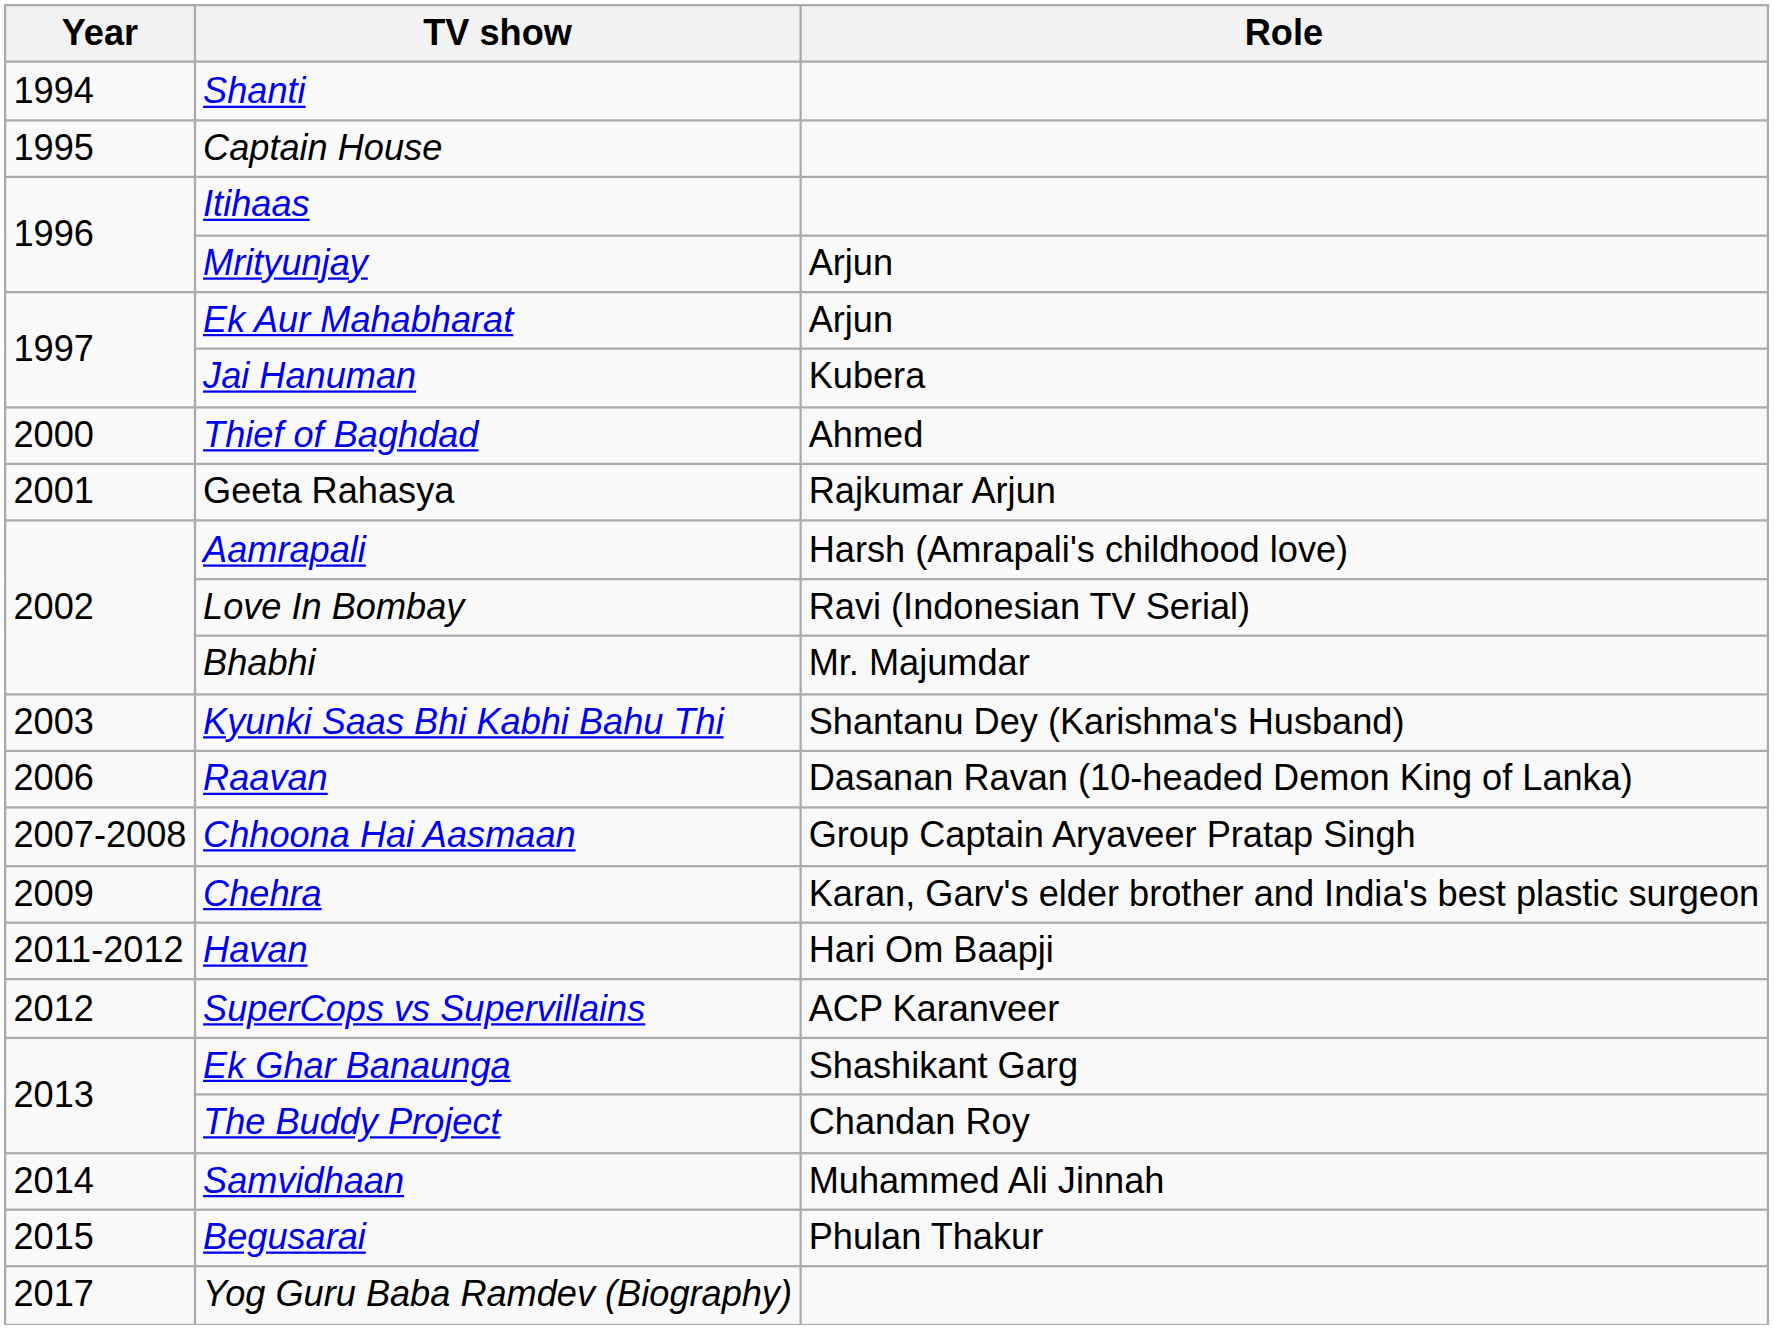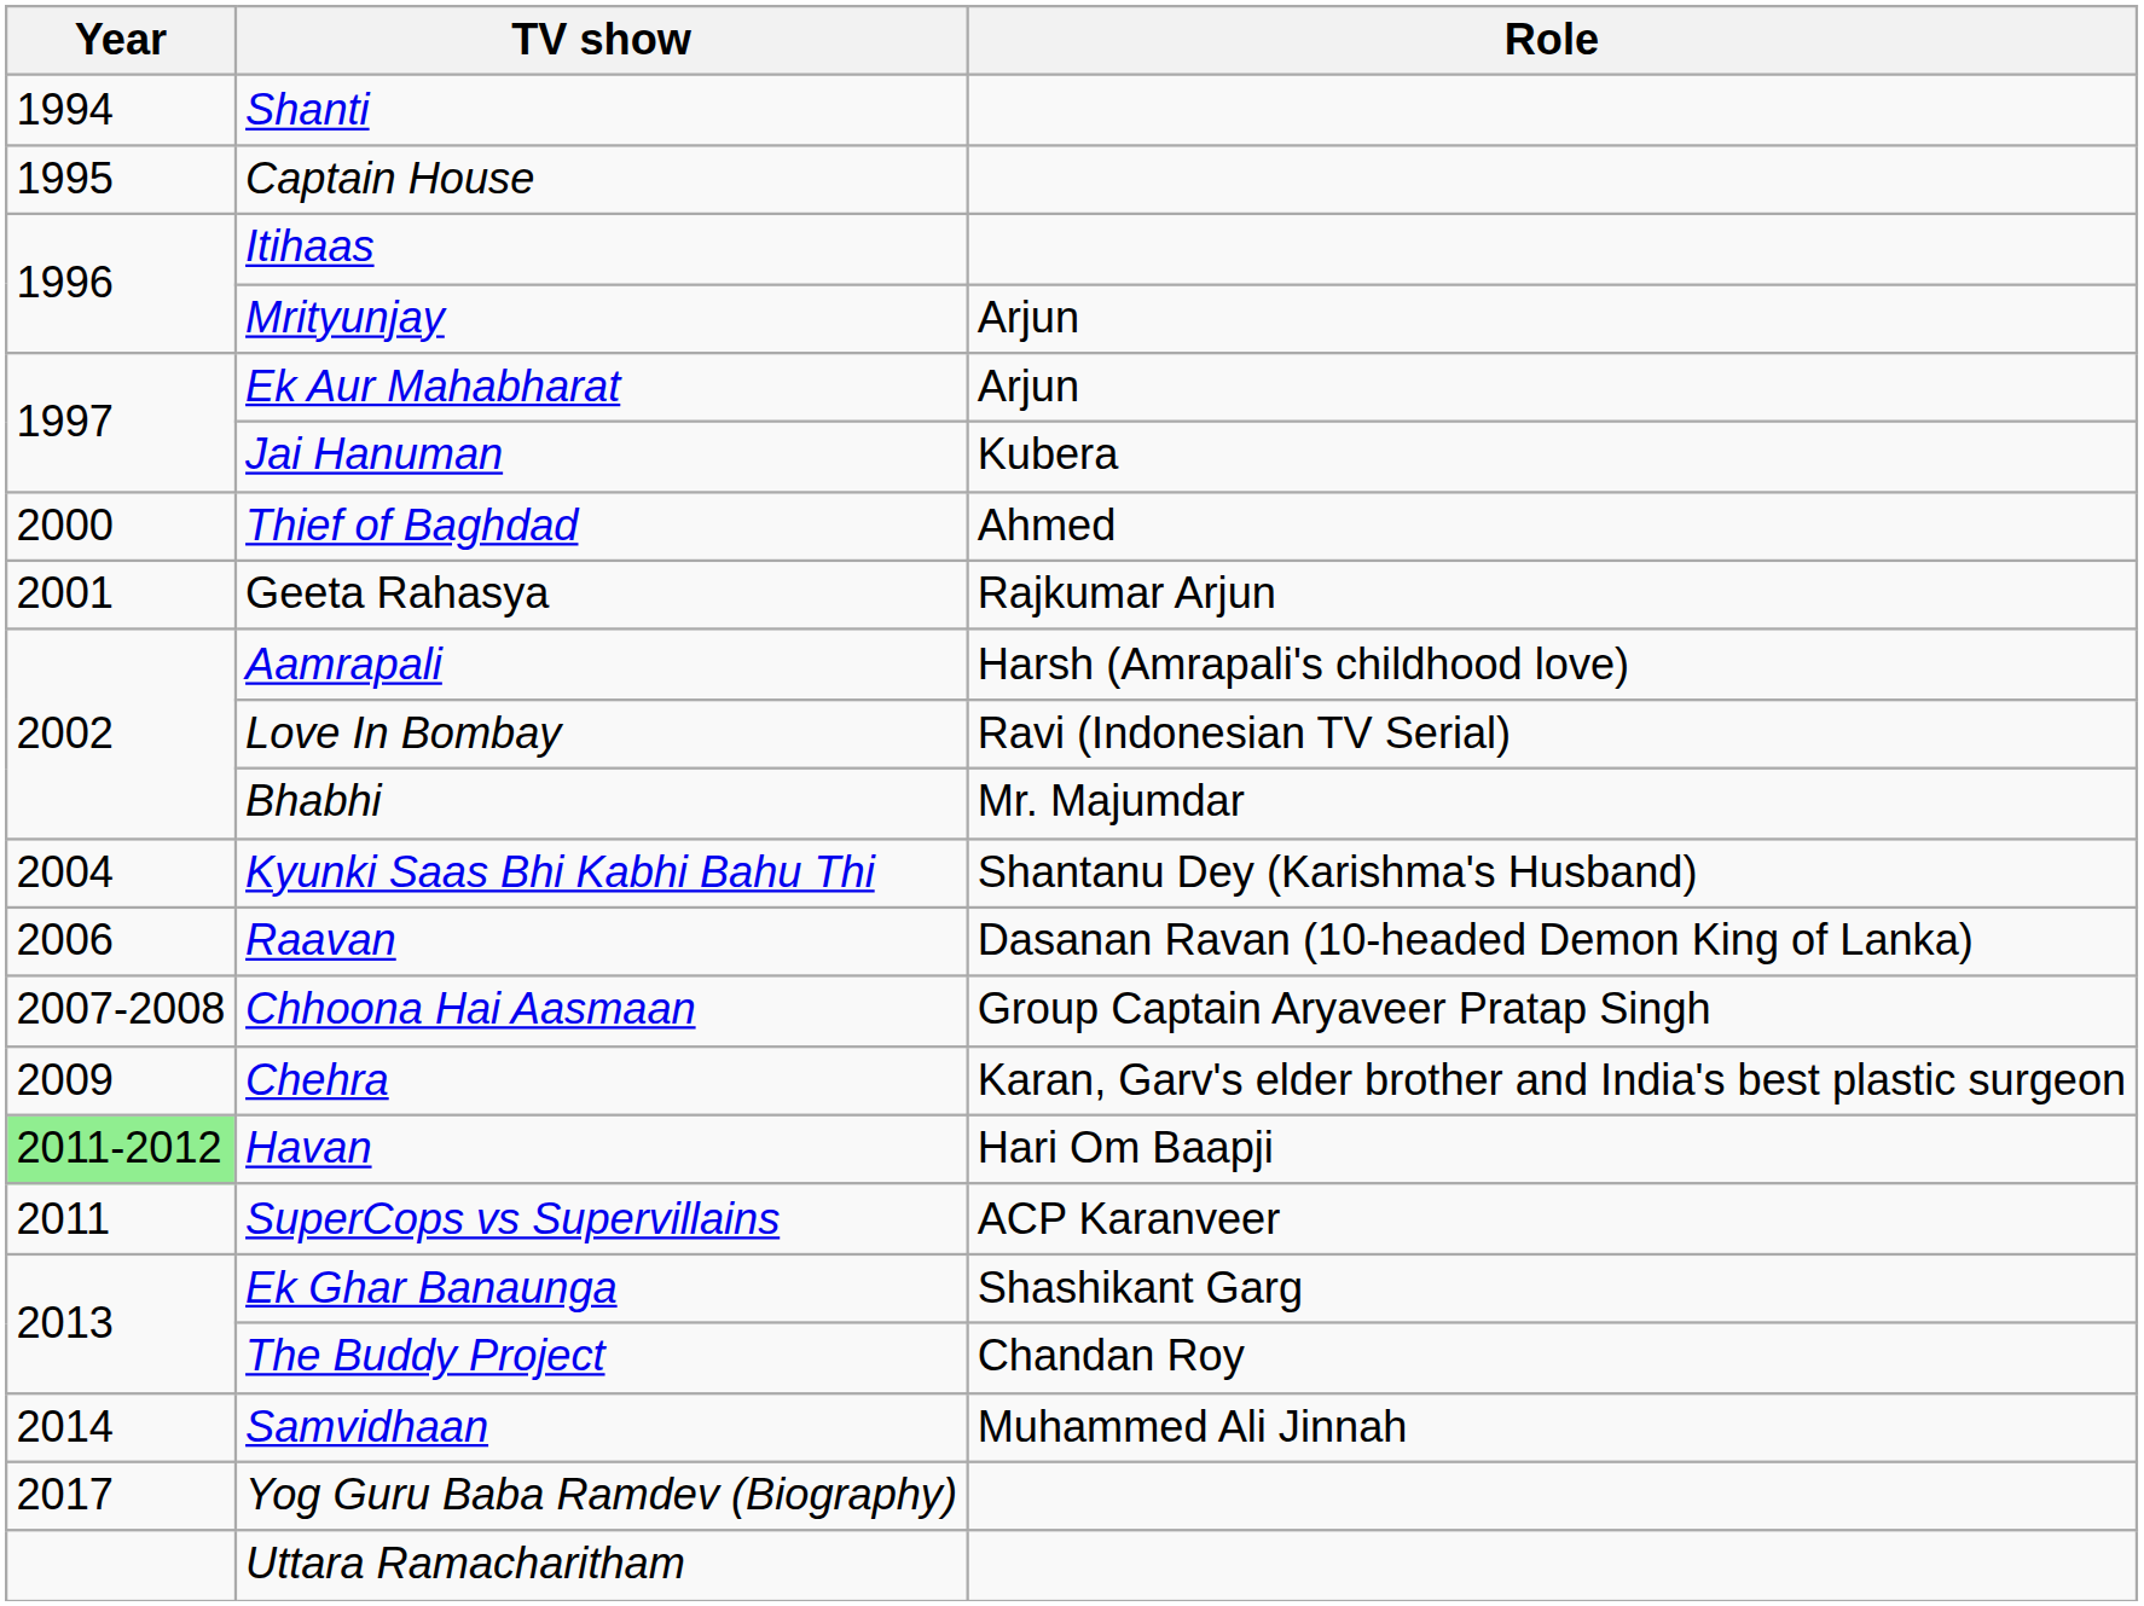 <table class="wikitable sortable">
 <tr>
 <th>Year</th>
 <th>TV show</th>
 <th>Role</th>
 </tr>
 <tr>
 <td>1994</td>
 <td><a href='#'><em>Shanti</em></a></td>
 <td></td>
 </tr>
 <tr>
 <td>1995</td>
 <td><em>Captain House</em></td>
 <td></td>
 </tr>
 <tr>
 <td rowspan="2">1996</td>
 <td><a href='#'><em>Itihaas</em></a></td>
 <td></td>
 </tr>
 <tr>
 <td><a href='#'><em>Mrityunjay</em></a></td>
 <td>Arjun</td>
 </tr>
 <tr>
 <td rowspan="2">1997</td>
 <td><em><a href='#'>Ek Aur Mahabharat</a></em></td>
 <td>Arjun</td>
 </tr>
 <tr>
 <td><a href='#'><em>Jai Hanuman</em></a></td>
 <td>Kubera</td>
 </tr>
 <tr>
 <td>2000</td>
 <td><a href='#'><em>Thief of Baghdad</em></a></td>
 <td>Ahmed</td>
 </tr>
 <tr>
 <td>2001</td>
 <td>Geeta Rahasya</td>
 <td>Rajkumar Arjun</td>
 </tr>
 <tr>
 <td rowspan="3">2002</td>
 <td><a href='#'><em>Aamrapali</em></a></td>
 <td>Harsh (Amrapali's childhood love)</td>
 </tr>
 <tr>
 <td><em>Love In Bombay</em></td>
 <td>Ravi (Indonesian TV Serial)</td>
 </tr>
 <tr>
 <td><em>Bhabhi</em></td>
 <td>Mr. Majumdar</td>
 </tr>
 <tr>
-<td>2003</td>
+<td>2004</td>
 <td><em><a href='#'>Kyunki Saas Bhi Kabhi Bahu Thi</a></em></td>
 <td>Shantanu Dey (Karishma's Husband)</td>
 </tr>
 <tr>
 <td>2006</td>
 <td><a href='#'><em>Raavan</em></a></td>
 <td>Dasanan Ravan (10-headed Demon King of Lanka)</td>
 </tr>
 <tr>
 <td>2007-2008</td>
 <td><em><a href='#'>Chhoona Hai Aasmaan</a></em></td>
 <td>Group Captain Aryaveer Pratap Singh</td>
 </tr>
 <tr>
 <td>2009</td>
 <td><a href='#'><em>Chehra</em></a></td>
 <td>Karan, Garv's elder brother and India's best plastic surgeon</td>
 </tr>
 <tr>
-<td>2011-2012</td>
+<td style="background: lightgreen;">2011-2012</td>
 <td><a href='#'><em>Havan</em></a></td>
 <td>Hari Om Baapji</td>
 </tr>
 <tr>
-<td>2012</td>
+<td>2011</td>
 <td><em><a href='#'>SuperCops vs Supervillains</a></em></td>
 <td>ACP Karanveer</td>
 </tr>
 <tr>
 <td rowspan="2">2013</td>
 <td><em><a href='#'>Ek Ghar Banaunga</a></em></td>
 <td>Shashikant Garg</td>
 </tr>
 <tr>
 <td><em><a href='#'>The Buddy Project</a></em></td>
 <td>Chandan Roy</td>
 </tr>
 <tr>
 <td>2014</td>
 <td><a href='#'><em>Samvidhaan</em></a></td>
 <td>Muhammed Ali Jinnah</td>
 </tr>
 <tr>
-<td>2015</td>
-<td><a href='#'><em>Begusarai</em></a></td>
-<td>Phulan Thakur</td>
-</tr>
-<tr>
 <td>2017</td>
 <td><em>Yog Guru Baba Ramdev (Biography)</em></td>
 <td></td>
 </tr>
+<tr>
+<td></td>
+<td><em>Uttara Ramacharitham</em></td>
+<td></td>
+</tr>
 </table>
